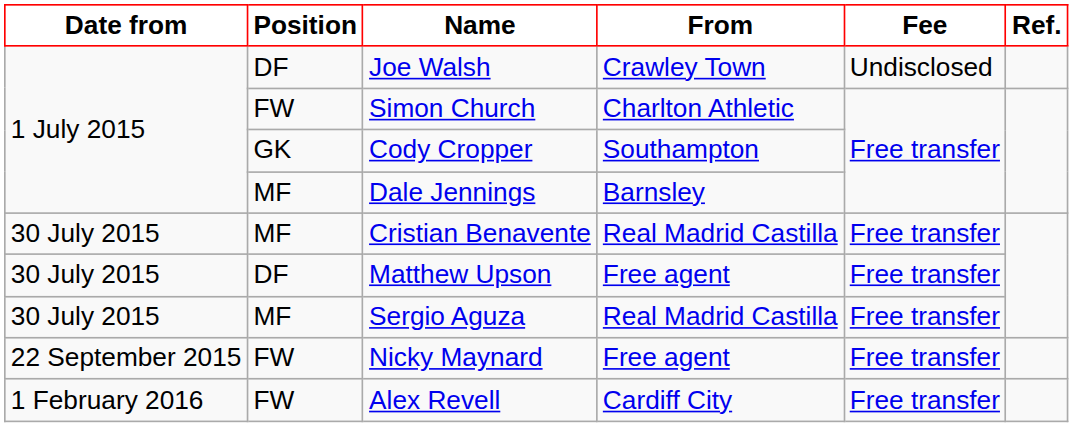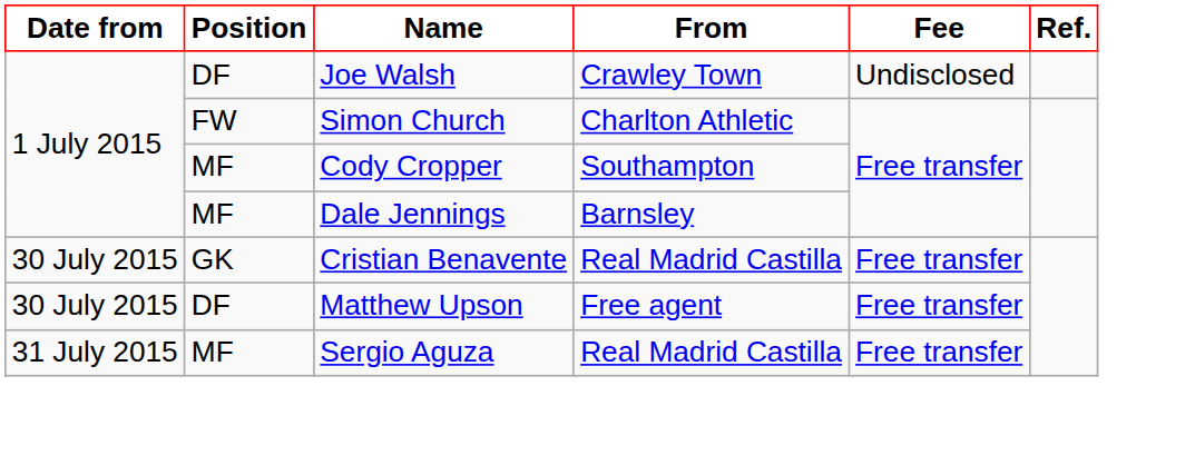 <table class="wikitable">
 <tr>
 <th style="background:#FFFFFF; color:black; border:1px solid red;">Date from</th>
 <th style="background:#FFFFFF; color:black; border:1px solid red;">Position</th>
 <th style="background:#FFFFFF; color:black; border:1px solid red;">Name</th>
 <th style="background:#FFFFFF; color:black; border:1px solid red;">From</th>
 <th style="background:#FFFFFF; color:black; border:1px solid red;">Fee</th>
 <th style="background:#FFFFFF; color:black; border:1px solid red;">Ref.</th>
 </tr>
 <tr>
 <td rowspan="4">1 July 2015</td>
 <td>DF</td>
 <td> <a href='#'>Joe Walsh</a></td>
 <td><a href='#'>Crawley Town</a></td>
 <td>Undisclosed</td>
 <td></td>
 </tr>
 <tr>
 <td>FW</td>
 <td> <a href='#'>Simon Church</a></td>
 <td><a href='#'>Charlton Athletic</a></td>
 <td rowspan="3"><a href='#'>Free transfer</a></td>
 <td rowspan="3"></td>
 </tr>
 <tr>
-<td>GK</td>
+<td>MF</td>
 <td> <a href='#'>Cody Cropper</a></td>
 <td><a href='#'>Southampton</a></td>
 </tr>
 <tr>
 <td>MF</td>
 <td> <a href='#'>Dale Jennings</a></td>
 <td><a href='#'>Barnsley</a></td>
 </tr>
 <tr>
 <td>30 July 2015</td>
-<td>MF</td>
+<td>GK</td>
 <td> <a href='#'>Cristian Benavente</a></td>
 <td> <a href='#'>Real Madrid Castilla</a></td>
 <td><a href='#'>Free transfer</a></td>
 <td rowspan="3"></td>
 </tr>
 <tr>
 <td>30 July 2015</td>
 <td>DF</td>
 <td> <a href='#'>Matthew Upson</a></td>
 <td><a href='#'>Free agent</a></td>
 <td><a href='#'>Free transfer</a></td>
 </tr>
 <tr>
-<td>30 July 2015</td>
+<td>31 July 2015</td>
 <td>MF</td>
 <td> <a href='#'>Sergio Aguza</a></td>
 <td> <a href='#'>Real Madrid Castilla</a></td>
 <td><a href='#'>Free transfer</a></td>
 </tr>
-<tr>
-<td>22 September 2015</td>
-<td>FW</td>
-<td> <a href='#'>Nicky Maynard</a></td>
-<td><a href='#'>Free agent</a></td>
-<td><a href='#'>Free transfer</a></td>
-<td></td>
-</tr>
-<tr>
-<td>1 February 2016</td>
-<td>FW</td>
-<td> <a href='#'>Alex Revell</a></td>
-<td> <a href='#'>Cardiff City</a></td>
-<td><a href='#'>Free transfer</a></td>
-<td></td>
-</tr>
 </table>
